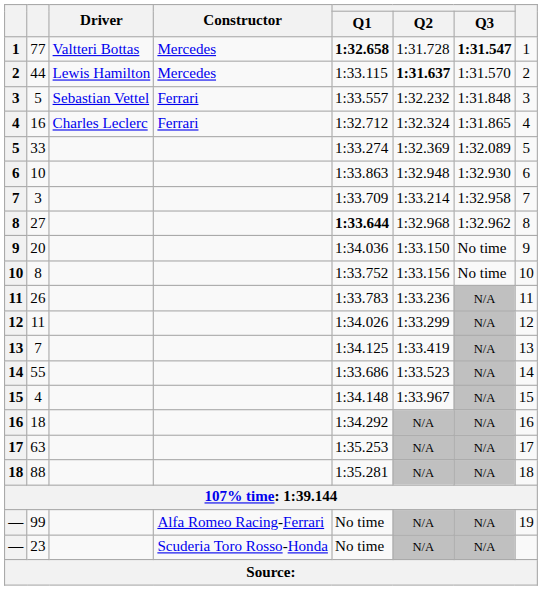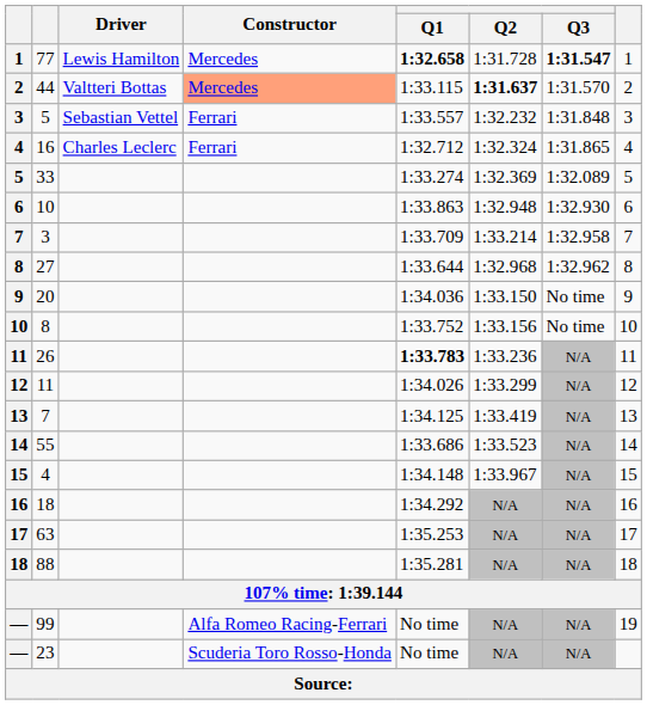 <table class="wikitable sortable" style="font-size:85%">
 <tr>
 <th rowspan=2></th>
 <th rowspan=2></th>
 <th rowspan=2>Driver</th>
 <th rowspan=2>Constructor</th>
 <th colspan=3></th>
 <th rowspan=2></th>
 </tr>
 <tr>
 <th>Q1</th>
 <th>Q2</th>
 <th>Q3</th>
 </tr>
 <tr>
 <th>1</th>
 <td align="center">77</td>
-<td data-sort-value="BOT"> <a href='#'>Valtteri Bottas</a></td>
+<td data-sort-value="HAM"> <a href='#'>Lewis Hamilton</a></td>
 <td><a href='#'>Mercedes</a></td>
 <td><strong>1:32.658</strong></td>
 <td>1:31.728</td>
 <td><strong>1:31.547</strong></td>
 <td align="center">1</td>
 </tr>
 <tr>
 <th>2</th>
 <td align="center">44</td>
-<td data-sort-value="HAM"> <a href='#'>Lewis Hamilton</a></td>
-<td><a href='#'>Mercedes</a></td>
+<td data-sort-value="BOT"> <a href='#'>Valtteri Bottas</a></td>
+<td style="background: lightsalmon;"><a href='#'>Mercedes</a></td>
 <td>1:33.115</td>
 <td><strong>1:31.637</strong></td>
 <td>1:31.570</td>
 <td align="center">2</td>
 </tr>
 <tr>
 <th>3</th>
 <td align="center">5</td>
 <td data-sort-value="VET"> <a href='#'>Sebastian Vettel</a></td>
 <td><a href='#'>Ferrari</a></td>
 <td>1:33.557</td>
 <td>1:32.232</td>
 <td>1:31.848</td>
 <td align="center">3</td>
 </tr>
 <tr>
 <th>4</th>
 <td align="center">16</td>
 <td data-sort-value="LEC"> <a href='#'>Charles Leclerc</a></td>
 <td><a href='#'>Ferrari</a></td>
 <td>1:32.712</td>
 <td>1:32.324</td>
 <td>1:31.865</td>
 <td align="center">4</td>
 </tr>
 <tr>
 <th>5</th>
 <td align="center">33</td>
 <td data-sort-value="VER"></td>
 <td></td>
 <td>1:33.274</td>
 <td>1:32.369</td>
 <td>1:32.089</td>
 <td align="center">5</td>
 </tr>
 <tr>
 <th>6</th>
 <td align="center">10</td>
 <td data-sort-value="GAS"></td>
 <td></td>
 <td>1:33.863</td>
 <td>1:32.948</td>
 <td>1:32.930</td>
 <td align="center">6</td>
 </tr>
 <tr>
 <th>7</th>
 <td align="center">3</td>
 <td data-sort-value="RIC"></td>
 <td></td>
 <td>1:33.709</td>
 <td>1:33.214</td>
 <td>1:32.958</td>
 <td align="center">7</td>
 </tr>
 <tr>
 <th>8</th>
 <td align="center">27</td>
 <td data-sort-value="HUL"></td>
 <td></td>
-<td><strong>1:33.644</strong></td>
+<td>1:33.644</td>
 <td>1:32.968</td>
 <td>1:32.962</td>
 <td align="center">8</td>
 </tr>
 <tr>
 <th>9</th>
 <td align="center">20</td>
 <td data-sort-value="MAG"></td>
 <td></td>
 <td>1:34.036</td>
 <td>1:33.150</td>
 <td data-sort-value="9">No time</td>
 <td align="center">9</td>
 </tr>
 <tr>
 <th>10</th>
 <td align="center">8</td>
 <td data-sort-value="GRO"></td>
 <td></td>
 <td>1:33.752</td>
 <td>1:33.156</td>
 <td data-sort-value="9.1">No time</td>
 <td align="center">10</td>
 </tr>
 <tr>
 <th>11</th>
 <td align="center">26</td>
 <td data-sort-value="KVY"></td>
 <td></td>
-<td>1:33.783</td>
+<td><strong>1:33.783</strong></td>
 <td>1:33.236</td>
 <td style="background: silver" align="center"><small>N/A</small></td>
 <td align="center">11</td>
 </tr>
 <tr>
 <th>12</th>
 <td align="center">11</td>
 <td data-sort-value="PER"></td>
 <td></td>
 <td>1:34.026</td>
 <td>1:33.299</td>
 <td style="background: silver" align="center"><small>N/A</small></td>
 <td align="center">12</td>
 </tr>
 <tr>
 <th>13</th>
 <td align="center">7</td>
 <td data-sort-value="RAI"></td>
 <td></td>
 <td>1:34.125</td>
 <td>1:33.419</td>
 <td style="background: silver" align="center"><small>N/A</small></td>
 <td align="center">13</td>
 </tr>
 <tr>
 <th>14</th>
 <td align="center">55</td>
 <td data-sort-value="SAI"></td>
 <td></td>
 <td>1:33.686</td>
 <td>1:33.523</td>
 <td style="background: silver" align="center"><small>N/A</small></td>
 <td align="center">14</td>
 </tr>
 <tr>
 <th>15</th>
 <td align="center">4</td>
 <td data-sort-value="NOR"></td>
 <td></td>
 <td>1:34.148</td>
 <td>1:33.967</td>
 <td style="background: silver" align="center"><small>N/A</small></td>
 <td align="center">15</td>
 </tr>
 <tr>
 <th>16</th>
 <td align="center">18</td>
 <td data-sort-value="STR"></td>
 <td></td>
 <td>1:34.292</td>
 <td style="background: silver" align="center"><small>N/A</small></td>
 <td style="background: silver" align="center"><small>N/A</small></td>
 <td align="center">16</td>
 </tr>
 <tr>
 <th>17</th>
 <td align="center">63</td>
 <td data-sort-value="RUS"></td>
 <td></td>
 <td>1:35.253</td>
 <td style="background: silver" align="center"><small>N/A</small></td>
 <td style="background: silver" align="center"><small>N/A</small></td>
 <td align="center">17</td>
 </tr>
 <tr>
 <th>18</th>
 <td align="center">88</td>
 <td data-sort-value="KUB"></td>
 <td></td>
 <td>1:35.281</td>
 <td style="background: silver" align="center"><small>N/A</small></td>
 <td style="background: silver" align="center"><small>N/A</small></td>
 <td align="center">18</td>
 </tr>
 <tr class="sortbottom">
 <th data-sort-value="ZZZ" colspan="8"><a href='#'>107% time</a>: 1:39.144</th>
 </tr>
 <tr>
 <th data-sort-value="19">—</th>
 <td align="center">99</td>
 <td data-sort-value="GIO"></td>
 <td><a href='#'>Alfa Romeo Racing</a>-<a href='#'>Ferrari</a></td>
 <td>No time</td>
 <td style="background: silver" align="center"><small>N/A</small></td>
 <td style="background: silver" align="center"><small>N/A</small></td>
 <td align="center">19</td>
 </tr>
 <tr>
 <th data-sort-value="20">—</th>
 <td align="center">23</td>
 <td data-sort-value="ALB"></td>
 <td><a href='#'>Scuderia Toro Rosso</a>-<a href='#'>Honda</a></td>
 <td>No time</td>
 <td style="background: silver" align="center"><small>N/A</small></td>
 <td style="background: silver" align="center"><small>N/A</small></td>
 <td align="center" data-sort-value="20"></td>
 </tr>
 <tr>
 <th colspan="8">Source:</th>
 </tr>
 </table>
